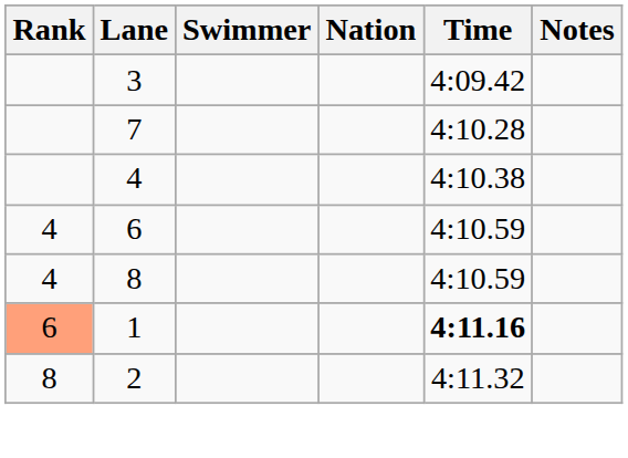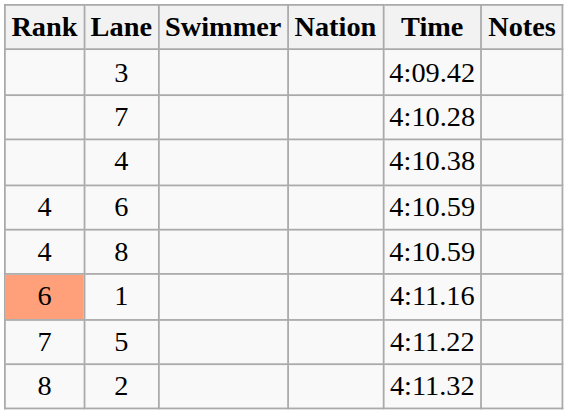 <table class="wikitable sortable" style="text-align:center">
 <tr>
 <th>Rank</th>
 <th>Lane</th>
 <th>Swimmer</th>
 <th>Nation</th>
 <th>Time</th>
 <th>Notes</th>
 </tr>
 <tr>
 <td></td>
 <td>3</td>
 <td align=left></td>
 <td align=left></td>
 <td>4:09.42</td>
 <td></td>
 </tr>
 <tr>
 <td></td>
 <td>7</td>
 <td align=left></td>
 <td align=left></td>
 <td>4:10.28</td>
 <td></td>
 </tr>
 <tr>
 <td></td>
 <td>4</td>
 <td align=left></td>
 <td align=left></td>
 <td>4:10.38</td>
 <td></td>
 </tr>
 <tr>
 <td>4</td>
 <td>6</td>
 <td align=left></td>
 <td align=left></td>
 <td>4:10.59</td>
 <td></td>
 </tr>
 <tr>
 <td>4</td>
 <td>8</td>
 <td align=left></td>
 <td align=left></td>
 <td>4:10.59</td>
 <td></td>
 </tr>
 <tr>
 <td style="background: lightsalmon;">6</td>
 <td>1</td>
 <td align=left></td>
 <td align=left></td>
-<td><strong>4:11.16</strong></td>
+<td>4:11.16</td>
+<td></td>
+</tr>
+<tr>
+<td>7</td>
+<td>5</td>
+<td align=left></td>
+<td align=left></td>
+<td>4:11.22</td>
 <td></td>
 </tr>
 <tr>
 <td>8</td>
 <td>2</td>
 <td align=left></td>
 <td align=left></td>
 <td>4:11.32</td>
 <td></td>
 </tr>
 </table>
